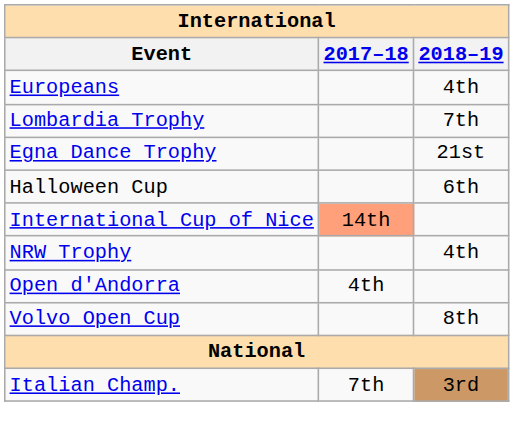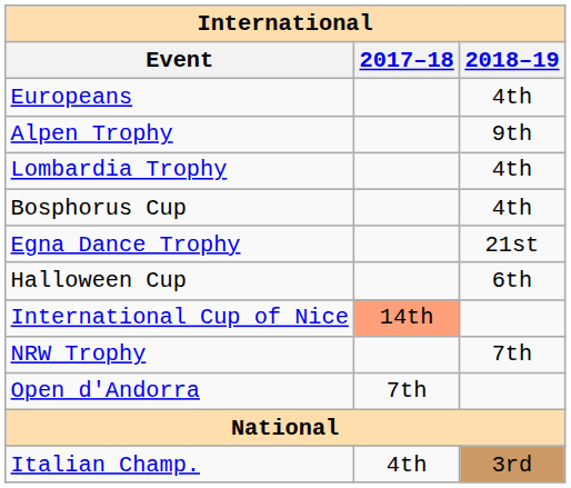 <table class="wikitable" style="text-align:center">
 <tr>
 <th style="background-color: #ffdead; " colspan=3 align=center><strong>International</strong></th>
 </tr>
 <tr>
 <th>Event</th>
 <th><a href='#'>2017–18</a></th>
 <th><a href='#'>2018–19</a></th>
 </tr>
 <tr>
 <td align=left><a href='#'>Europeans</a></td>
 <td></td>
 <td>4th</td>
 </tr>
 <tr>
+<td align=left> <a href='#'>Alpen Trophy</a></td>
+<td></td>
+<td>9th</td>
+</tr>
+<tr>
 <td align=left> <a href='#'>Lombardia Trophy</a></td>
 <td></td>
-<td>7th</td>
+<td>4th</td>
+</tr>
+<tr>
+<td align=left>Bosphorus Cup</td>
+<td></td>
+<td>4th</td>
 </tr>
 <tr>
 <td align=left><a href='#'>Egna Dance Trophy</a></td>
 <td></td>
 <td>21st</td>
 </tr>
 <tr>
 <td align=left>Halloween Cup</td>
 <td></td>
 <td>6th</td>
 </tr>
 <tr>
 <td align=left><a href='#'>International Cup of Nice</a></td>
 <td style="background: lightsalmon;">14th</td>
 <td></td>
 </tr>
 <tr>
 <td align=left><a href='#'>NRW Trophy</a></td>
 <td></td>
-<td>4th</td>
+<td>7th</td>
 </tr>
 <tr>
 <td align=left><a href='#'>Open d'Andorra</a></td>
-<td>4th</td>
+<td>7th</td>
 <td></td>
-</tr>
-<tr>
-<td align=left><a href='#'>Volvo Open Cup</a></td>
-<td></td>
-<td>8th</td>
 </tr>
 <tr>
 <th style="background-color: #ffdead; " colspan=3 align=center><strong>National</strong></th>
 </tr>
 <tr>
 <td align=left><a href='#'>Italian Champ.</a></td>
-<td>7th</td>
+<td>4th</td>
 <td bgcolor=cc9966>3rd</td>
 </tr>
 </table>
